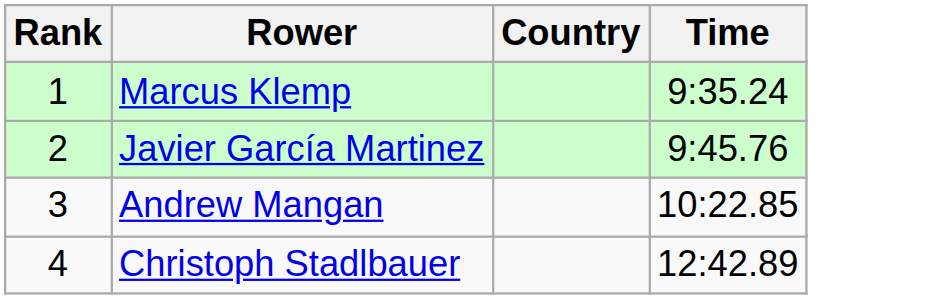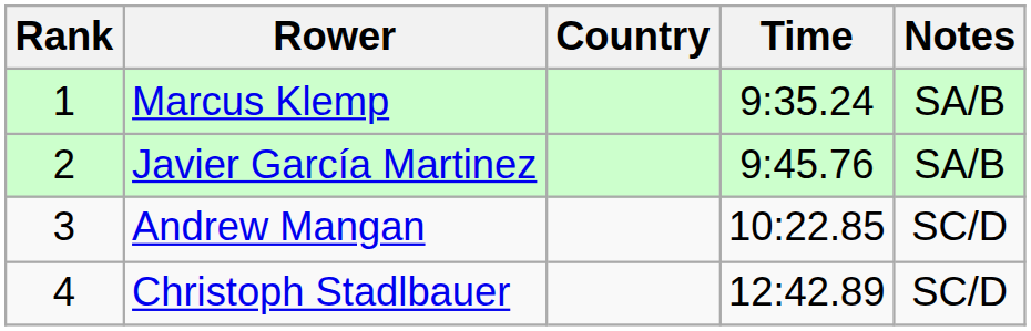 <table class="wikitable" style="text-align:center">
 <tr>
 <th>Rank</th>
 <th>Rower</th>
 <th>Country</th>
 <th>Time</th>
+<th>Notes</th>
 </tr>
 <tr bgcolor=ccffcc>
 <td>1</td>
 <td align="left"><a href='#'>Marcus Klemp</a></td>
 <td align="left"></td>
 <td>9:35.24</td>
+<td>SA/B</td>
 </tr>
 <tr bgcolor=ccffcc>
 <td>2</td>
 <td align="left"><a href='#'>Javier García Martinez</a></td>
 <td align="left"></td>
 <td>9:45.76</td>
+<td>SA/B</td>
 </tr>
 <tr>
 <td>3</td>
 <td align="left"><a href='#'>Andrew Mangan</a></td>
 <td align="left"></td>
 <td>10:22.85</td>
+<td>SC/D</td>
 </tr>
 <tr>
 <td>4</td>
 <td align="left"><a href='#'>Christoph Stadlbauer</a></td>
 <td align="left"></td>
 <td>12:42.89</td>
+<td>SC/D</td>
 </tr>
 </table>
